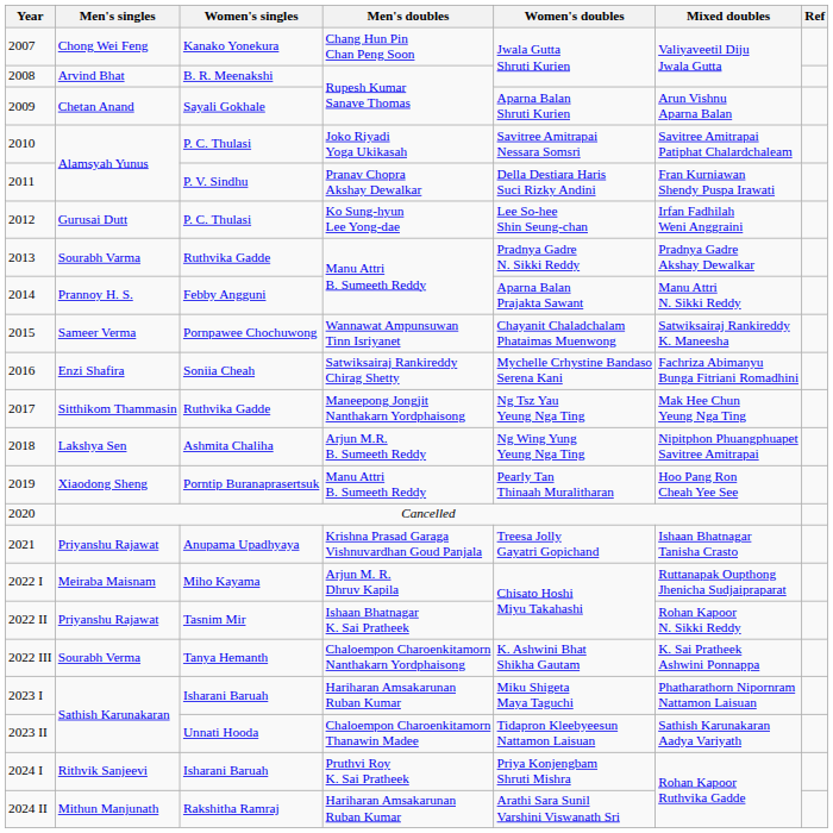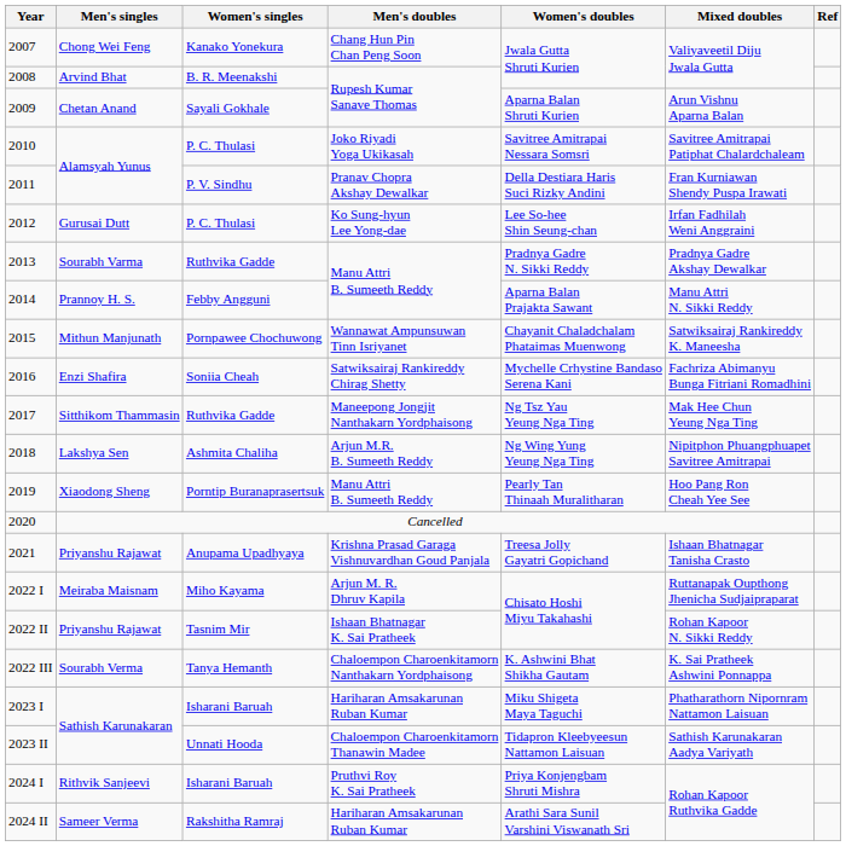 <table class=wikitable style="font-size:90%;">
 <tr>
 <th>Year</th>
 <th>Men's singles</th>
 <th>Women's singles</th>
 <th>Men's doubles</th>
 <th>Women's doubles</th>
 <th>Mixed doubles</th>
 <th>Ref</th>
 </tr>
 <tr>
 <td>2007</td>
 <td> <a href='#'>Chong Wei Feng</a></td>
 <td> <a href='#'>Kanako Yonekura</a></td>
 <td> <a href='#'>Chang Hun Pin</a><br> <a href='#'>Chan Peng Soon</a></td>
 <td rowspan=2> <a href='#'>Jwala Gutta</a><br> <a href='#'>Shruti Kurien</a></td>
 <td rowspan=2> <a href='#'>Valiyaveetil Diju</a><br> <a href='#'>Jwala Gutta</a></td>
 <td></td>
 </tr>
 <tr>
 <td>2008</td>
 <td> <a href='#'>Arvind Bhat</a></td>
 <td> <a href='#'>B. R. Meenakshi</a></td>
 <td rowspan=2> <a href='#'>Rupesh Kumar</a><br> <a href='#'>Sanave Thomas</a></td>
 <td></td>
 </tr>
 <tr>
 <td>2009</td>
 <td> <a href='#'>Chetan Anand</a></td>
 <td> <a href='#'>Sayali Gokhale</a></td>
 <td> <a href='#'>Aparna Balan</a><br> <a href='#'>Shruti Kurien</a></td>
 <td> <a href='#'>Arun Vishnu</a><br> <a href='#'>Aparna Balan</a></td>
 <td></td>
 </tr>
 <tr>
 <td>2010</td>
 <td rowspan=2> <a href='#'>Alamsyah Yunus</a></td>
 <td> <a href='#'>P. C. Thulasi</a></td>
 <td> <a href='#'>Joko Riyadi</a><br> <a href='#'>Yoga Ukikasah</a></td>
 <td> <a href='#'>Savitree Amitrapai</a><br> <a href='#'>Nessara Somsri</a></td>
 <td> <a href='#'>Savitree Amitrapai</a><br> <a href='#'>Patiphat Chalardchaleam</a></td>
 <td></td>
 </tr>
 <tr>
 <td>2011</td>
 <td> <a href='#'>P. V. Sindhu</a></td>
 <td> <a href='#'>Pranav Chopra</a><br> <a href='#'>Akshay Dewalkar</a></td>
 <td> <a href='#'>Della Destiara Haris</a><br> <a href='#'>Suci Rizky Andini</a></td>
 <td> <a href='#'>Fran Kurniawan</a><br> <a href='#'>Shendy Puspa Irawati</a></td>
 <td></td>
 </tr>
 <tr>
 <td>2012</td>
 <td> <a href='#'>Gurusai Dutt</a></td>
 <td> <a href='#'>P. C. Thulasi</a></td>
 <td> <a href='#'>Ko Sung-hyun</a><br> <a href='#'>Lee Yong-dae</a></td>
 <td> <a href='#'>Lee So-hee</a><br> <a href='#'>Shin Seung-chan</a></td>
 <td> <a href='#'>Irfan Fadhilah</a><br> <a href='#'>Weni Anggraini</a></td>
 <td></td>
 </tr>
 <tr>
 <td>2013</td>
 <td> <a href='#'>Sourabh Varma</a></td>
 <td> <a href='#'>Ruthvika Gadde</a></td>
 <td rowspan=2> <a href='#'>Manu Attri</a><br> <a href='#'>B. Sumeeth Reddy</a></td>
 <td> <a href='#'>Pradnya Gadre</a><br> <a href='#'>N. Sikki Reddy</a></td>
 <td> <a href='#'>Pradnya Gadre</a><br> <a href='#'>Akshay Dewalkar</a></td>
 <td></td>
 </tr>
 <tr>
 <td>2014</td>
 <td> <a href='#'>Prannoy H. S.</a></td>
 <td> <a href='#'>Febby Angguni</a></td>
 <td> <a href='#'>Aparna Balan</a><br> <a href='#'>Prajakta Sawant</a></td>
 <td> <a href='#'>Manu Attri</a><br> <a href='#'>N. Sikki Reddy</a></td>
 <td></td>
 </tr>
 <tr>
 <td>2015</td>
-<td> <a href='#'>Sameer Verma</a></td>
+<td> <a href='#'>Mithun Manjunath</a></td>
 <td> <a href='#'>Pornpawee Chochuwong</a></td>
 <td> <a href='#'>Wannawat Ampunsuwan</a><br> <a href='#'>Tinn Isriyanet</a></td>
 <td> <a href='#'>Chayanit Chaladchalam</a><br> <a href='#'>Phataimas Muenwong</a></td>
 <td> <a href='#'>Satwiksairaj Rankireddy</a><br> <a href='#'>K. Maneesha</a></td>
 <td></td>
 </tr>
 <tr>
 <td>2016</td>
 <td> <a href='#'>Enzi Shafira</a></td>
 <td> <a href='#'>Soniia Cheah</a></td>
 <td> <a href='#'>Satwiksairaj Rankireddy</a><br> <a href='#'>Chirag Shetty</a></td>
 <td> <a href='#'>Mychelle Crhystine Bandaso</a><br> <a href='#'>Serena Kani</a></td>
 <td> <a href='#'>Fachriza Abimanyu</a><br> <a href='#'>Bunga Fitriani Romadhini</a></td>
 <td></td>
 </tr>
 <tr>
 <td>2017</td>
 <td> <a href='#'>Sitthikom Thammasin</a></td>
 <td> <a href='#'>Ruthvika Gadde</a></td>
 <td> <a href='#'>Maneepong Jongjit</a><br> <a href='#'>Nanthakarn Yordphaisong</a></td>
 <td> <a href='#'>Ng Tsz Yau</a><br> <a href='#'>Yeung Nga Ting</a></td>
 <td> <a href='#'>Mak Hee Chun</a><br> <a href='#'>Yeung Nga Ting</a></td>
 <td></td>
 </tr>
 <tr>
 <td>2018</td>
 <td> <a href='#'>Lakshya Sen</a></td>
 <td> <a href='#'>Ashmita Chaliha</a></td>
 <td> <a href='#'>Arjun M.R.</a><br> <a href='#'>B. Sumeeth Reddy</a></td>
 <td> <a href='#'>Ng Wing Yung</a><br> <a href='#'>Yeung Nga Ting</a></td>
 <td> <a href='#'>Nipitphon Phuangphuapet</a><br> <a href='#'>Savitree Amitrapai</a></td>
 <td></td>
 </tr>
 <tr>
 <td>2019</td>
 <td> <a href='#'>Xiaodong Sheng</a></td>
 <td> <a href='#'>Porntip Buranaprasertsuk</a></td>
 <td> <a href='#'>Manu Attri</a><br> <a href='#'>B. Sumeeth Reddy</a></td>
 <td> <a href='#'>Pearly Tan</a><br> <a href='#'>Thinaah Muralitharan</a></td>
 <td> <a href='#'>Hoo Pang Ron</a><br> <a href='#'>Cheah Yee See</a></td>
 <td></td>
 </tr>
 <tr>
 <td>2020</td>
 <td colspan="5" align="center"><em>Cancelled</em></td>
 <td></td>
 </tr>
 <tr>
 <td>2021</td>
 <td> <a href='#'>Priyanshu Rajawat</a></td>
 <td> <a href='#'>Anupama Upadhyaya</a></td>
 <td> <a href='#'>Krishna Prasad Garaga</a><br> <a href='#'>Vishnuvardhan Goud Panjala</a></td>
 <td> <a href='#'>Treesa Jolly</a><br> <a href='#'>Gayatri Gopichand</a></td>
 <td> <a href='#'>Ishaan Bhatnagar</a><br> <a href='#'>Tanisha Crasto</a></td>
 <td></td>
 </tr>
 <tr>
 <td>2022 I</td>
 <td> <a href='#'>Meiraba Maisnam</a></td>
 <td> <a href='#'>Miho Kayama</a></td>
 <td> <a href='#'>Arjun M. R.</a><br> <a href='#'>Dhruv Kapila</a></td>
 <td rowspan=2> <a href='#'>Chisato Hoshi</a><br> <a href='#'>Miyu Takahashi</a></td>
 <td> <a href='#'>Ruttanapak Oupthong</a><br> <a href='#'>Jhenicha Sudjaipraparat</a></td>
 <td></td>
 </tr>
 <tr>
 <td>2022 II</td>
 <td> <a href='#'>Priyanshu Rajawat</a></td>
 <td> <a href='#'>Tasnim Mir</a></td>
 <td> <a href='#'>Ishaan Bhatnagar</a><br> <a href='#'>K. Sai Pratheek</a></td>
 <td> <a href='#'>Rohan Kapoor</a><br> <a href='#'>N. Sikki Reddy</a></td>
 <td></td>
 </tr>
 <tr>
 <td>2022 III</td>
 <td> <a href='#'>Sourabh Verma</a></td>
 <td> <a href='#'>Tanya Hemanth</a></td>
 <td> <a href='#'>Chaloempon Charoenkitamorn</a><br> <a href='#'>Nanthakarn Yordphaisong</a></td>
 <td> <a href='#'>K. Ashwini Bhat</a><br> <a href='#'>Shikha Gautam</a></td>
 <td> <a href='#'>K. Sai Pratheek</a><br> <a href='#'>Ashwini Ponnappa</a></td>
 <td></td>
 </tr>
 <tr>
 <td>2023 I</td>
 <td rowspan="2"> <a href='#'>Sathish Karunakaran</a></td>
 <td> <a href='#'>Isharani Baruah</a></td>
 <td> <a href='#'>Hariharan Amsakarunan</a><br> <a href='#'>Ruban Kumar</a></td>
 <td> <a href='#'>Miku Shigeta</a><br> <a href='#'>Maya Taguchi</a></td>
 <td> <a href='#'>Phatharathorn Nipornram</a><br> <a href='#'>Nattamon Laisuan</a></td>
 <td></td>
 </tr>
 <tr>
 <td>2023 II</td>
 <td> <a href='#'>Unnati Hooda</a></td>
 <td> <a href='#'>Chaloempon Charoenkitamorn</a><br> <a href='#'>Thanawin Madee</a></td>
 <td> <a href='#'>Tidapron Kleebyeesun</a><br> <a href='#'>Nattamon Laisuan</a></td>
 <td> <a href='#'>Sathish Karunakaran</a><br> <a href='#'>Aadya Variyath</a></td>
 <td></td>
 </tr>
 <tr>
 <td>2024 I</td>
 <td> <a href='#'>Rithvik Sanjeevi</a></td>
 <td> <a href='#'>Isharani Baruah</a></td>
 <td> <a href='#'>Pruthvi Roy</a><br> <a href='#'>K. Sai Pratheek</a></td>
 <td> <a href='#'>Priya Konjengbam</a><br> <a href='#'>Shruti Mishra</a></td>
 <td rowspan="2"> <a href='#'>Rohan Kapoor</a><br> <a href='#'>Ruthvika Gadde</a></td>
 <td></td>
 </tr>
 <tr>
 <td>2024 II</td>
-<td> <a href='#'>Mithun Manjunath</a></td>
+<td> <a href='#'>Sameer Verma</a></td>
 <td> <a href='#'>Rakshitha Ramraj</a></td>
 <td> <a href='#'>Hariharan Amsakarunan</a><br> <a href='#'>Ruban Kumar</a></td>
 <td> <a href='#'>Arathi Sara Sunil</a><br> <a href='#'>Varshini Viswanath Sri</a></td>
 <td></td>
 </tr>
 </table>
